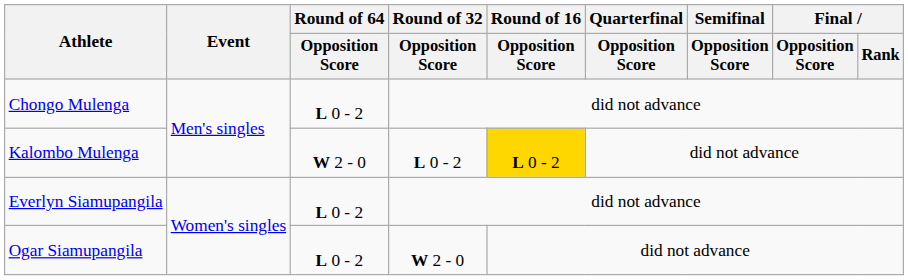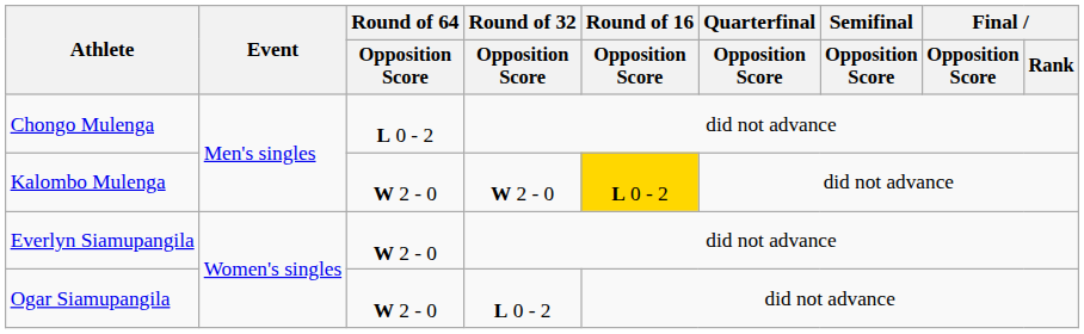 <table class=wikitable style="font-size:90%">
 <tr>
 <th rowspan=2>Athlete</th>
 <th rowspan=2>Event</th>
 <th>Round of 64</th>
 <th>Round of 32</th>
 <th>Round of 16</th>
 <th>Quarterfinal</th>
 <th>Semifinal</th>
 <th colspan=2>Final / </th>
 </tr>
 <tr style="font-size:95%">
 <th>Opposition<br>Score</th>
 <th>Opposition<br>Score</th>
 <th>Opposition<br>Score</th>
 <th>Opposition<br>Score</th>
 <th>Opposition<br>Score</th>
 <th>Opposition<br>Score</th>
 <th>Rank</th>
 </tr>
 <tr align=center>
 <td align=left><a href='#'>Chongo Mulenga</a></td>
 <td align=left rowspan=2><a href='#'>Men's singles</a></td>
 <td><br> <strong>L</strong> 0 - 2</td>
 <td colspan=6>did not advance</td>
 </tr>
 <tr align=center>
 <td align=left><a href='#'>Kalombo Mulenga</a></td>
 <td><br> <strong>W</strong> 2 - 0</td>
-<td><br><strong>L</strong> 0 - 2</td>
+<td><br><strong>W</strong> 2 - 0</td>
 <td style="background: gold;"><br><strong>L</strong> 0 - 2</td>
 <td colspan=4>did not advance</td>
 </tr>
 <tr align=center>
 <td align=left><a href='#'>Everlyn Siamupangila</a></td>
 <td align=left rowspan=2><a href='#'>Women's singles</a></td>
-<td><br><strong>L</strong> 0 - 2</td>
+<td><br><strong>W</strong> 2 - 0</td>
 <td colspan=6>did not advance</td>
 </tr>
 <tr align=center>
 <td align=left><a href='#'>Ogar Siamupangila</a></td>
-<td><br> <strong>L</strong> 0 - 2</td>
 <td><br><strong>W</strong> 2 - 0</td>
+<td><br><strong>L</strong> 0 - 2</td>
 <td colspan=5>did not advance</td>
 </tr>
 </table>
